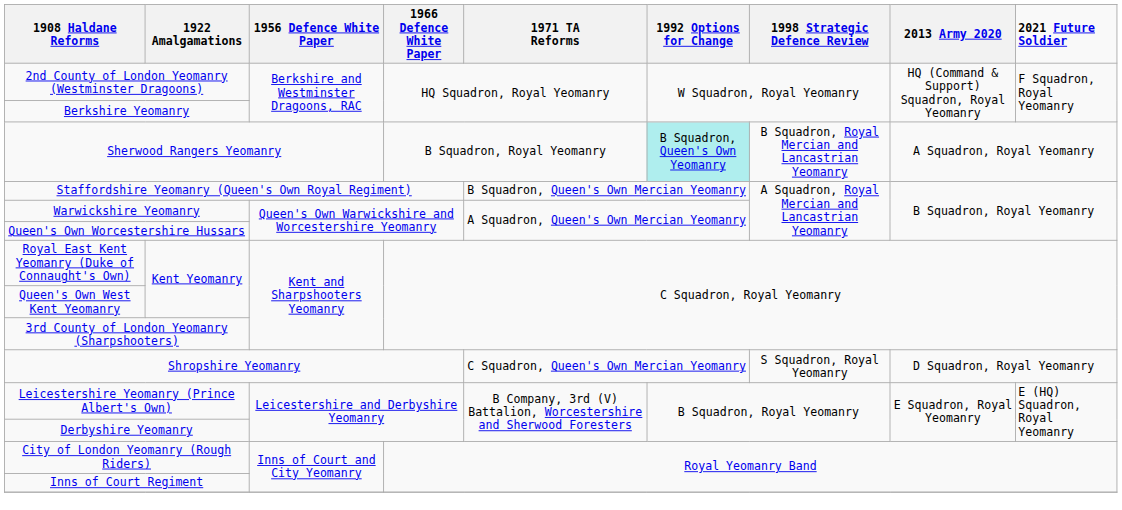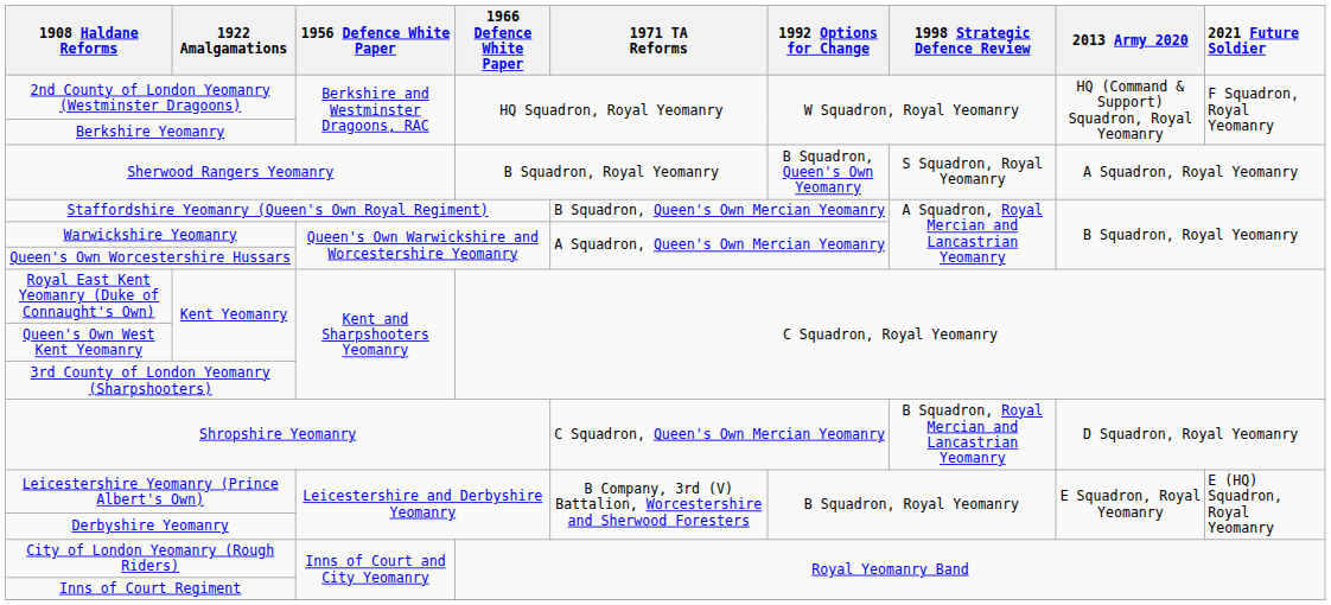 <table class="wikitable">
 <tr>
 <th>1908 <a href='#'>Haldane Reforms</a></th>
 <th>1922 Amalgamations</th>
 <th>1956 <a href='#'>Defence White Paper</a></th>
 <th>1966 <a href='#'>Defence White Paper</a></th>
 <th>1971 TA<br>Reforms</th>
 <th>1992 <a href='#'>Options for Change</a></th>
 <th>1998 <a href='#'>Strategic Defence Review</a></th>
 <th>2013 <a href='#'>Army 2020</a></th>
 <td><strong>2021 <a href='#'>Future Soldier</a></strong></td>
 </tr>
 <tr>
 <td rowspan="1" colspan="2" style="text-align: center;"><a href='#'>2nd County of London Yeomanry (Westminster Dragoons)</a></td>
 <td rowspan="2" colspan="1" style="text-align: center;"><a href='#'>Berkshire and Westminster Dragoons, RAC</a></td>
 <td rowspan="2" colspan="2" style="text-align: center;">HQ Squadron, Royal Yeomanry</td>
 <td rowspan="2" colspan="2" style="text-align: center;">W Squadron, Royal Yeomanry</td>
 <td rowspan="2" style="text-align: center;">HQ (Command & Support) Squadron, Royal Yeomanry</td>
 <td rowspan="2">F Squadron, Royal Yeomanry</td>
 </tr>
 <tr>
 <td rowspan="1" colspan="2" style="text-align: center;"><a href='#'>Berkshire Yeomanry</a></td>
 </tr>
 <tr>
 <td rowspan="1" colspan="3" style="text-align: center;"><a href='#'>Sherwood Rangers Yeomanry</a></td>
 <td rowspan="1" colspan="2" style="text-align: center;">B Squadron, Royal Yeomanry</td>
-<td rowspan="1" colspan="1" style="background: paleturquoise; text-align: center;">B Squadron, <a href='#'>Queen's Own Yeomanry</a></td>
-<td rowspan="1" colspan="1" style="text-align: center;">B Squadron, <a href='#'>Royal Mercian and Lancastrian Yeomanry</a></td>
+<td rowspan="1" colspan="1" style="text-align: center;">B Squadron, <a href='#'>Queen's Own Yeomanry</a></td>
+<td rowspan="1" colspan="1" style="text-align: center;">S Squadron, Royal Yeomanry</td>
 <td colspan="2" rowspan="1" style="text-align: center;">A Squadron, Royal Yeomanry</td>
 </tr>
 <tr>
 <td rowspan="1" colspan="4" style="text-align: center;"><a href='#'>Staffordshire Yeomanry (Queen's Own Royal Regiment)</a></td>
 <td rowspan="1" colspan="2" style="text-align: center;">B Squadron, <a href='#'>Queen's Own Mercian Yeomanry</a></td>
 <td rowspan="3" colspan="1" style="text-align: center;">A Squadron, <a href='#'>Royal Mercian and Lancastrian Yeomanry</a></td>
 <td colspan="2" rowspan="3" style="text-align: center;">B Squadron, Royal Yeomanry</td>
 </tr>
 <tr>
 <td rowspan="1" colspan="2" style="text-align: center;"><a href='#'>Warwickshire Yeomanry</a></td>
 <td rowspan="2" colspan="2" style="text-align: center;"><a href='#'>Queen's Own Warwickshire and Worcestershire Yeomanry</a></td>
 <td rowspan="2" colspan="2" style="text-align: center;">A Squadron, <a href='#'>Queen's Own Mercian Yeomanry</a></td>
 </tr>
 <tr>
 <td rowspan="1" colspan="2" style="text-align: center;"><a href='#'>Queen's Own Worcestershire Hussars</a></td>
 </tr>
 <tr>
 <td rowspan="1" colspan="1" style="text-align: center;"><a href='#'>Royal East Kent Yeomanry (Duke of Connaught's Own)</a></td>
 <td rowspan="2" colspan="1" style="text-align: center;"><a href='#'>Kent Yeomanry</a></td>
 <td rowspan="3" colspan="1" style="text-align: center;"><a href='#'>Kent and Sharpshooters Yeomanry</a></td>
 <td colspan="6" rowspan="3" style="text-align: center;">C Squadron, Royal Yeomanry</td>
 </tr>
 <tr>
 <td rowspan="1" colspan="1" style="text-align: center;"><a href='#'>Queen's Own West Kent Yeomanry</a></td>
 </tr>
 <tr>
 <td rowspan="1" colspan="2" style="text-align: center;"><a href='#'>3rd County of London Yeomanry (Sharpshooters)</a> </td>
 </tr>
 <tr>
 <td rowspan="1" colspan="4" style="text-align: center;"><a href='#'>Shropshire Yeomanry</a></td>
 <td rowspan="1" colspan="2" style="text-align: center;">C Squadron, <a href='#'>Queen's Own Mercian Yeomanry</a></td>
-<td rowspan="1" colspan="1" style="text-align: center;">S Squadron, Royal Yeomanry</td>
+<td rowspan="1" colspan="1" style="text-align: center;">B Squadron, <a href='#'>Royal Mercian and Lancastrian Yeomanry</a></td>
 <td colspan="2" rowspan="1" style="text-align: center;">D Squadron, Royal Yeomanry</td>
 </tr>
 <tr>
 <td rowspan="1" colspan="2" style="text-align: center;"><a href='#'>Leicestershire Yeomanry (Prince Albert's Own)</a></td>
 <td rowspan="2" colspan="2" style="text-align: center;"><a href='#'>Leicestershire and Derbyshire Yeomanry</a></td>
 <td rowspan="2" colspan="1" style="text-align: center;">B Company, 3rd (V) Battalion, <a href='#'>Worcestershire and Sherwood Foresters</a></td>
 <td rowspan="2" colspan="2" style="text-align: center;">B Squadron, Royal Yeomanry</td>
 <td rowspan="2" colspan="1" style="text-align: center;">E Squadron, Royal Yeomanry</td>
 <td rowspan="2">E (HQ) Squadron, Royal Yeomanry</td>
 </tr>
 <tr>
 <td rowspan="1" colspan="2" style="text-align: center;"><a href='#'>Derbyshire Yeomanry</a></td>
 </tr>
 <tr>
 <td rowspan="1" colspan="2" style="text-align: center;"><a href='#'>City of London Yeomanry (Rough Riders)</a></td>
 <td rowspan="2" colspan="1" style="text-align: center;"><a href='#'>Inns of Court and City Yeomanry</a></td>
 <td colspan="6" rowspan="2" style="text-align: center;"><a href='#'>Royal Yeomanry Band</a></td>
 </tr>
 <tr>
 <td rowspan="1" colspan="2" style="text-align: center;"><a href='#'>Inns of Court Regiment</a></td>
 </tr>
 <tr>
 </tr>
 </table>
